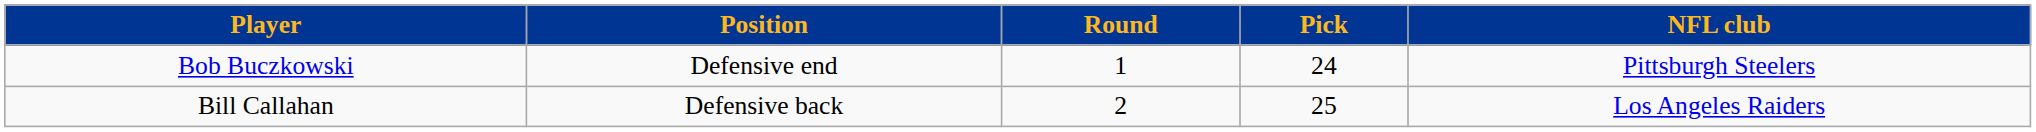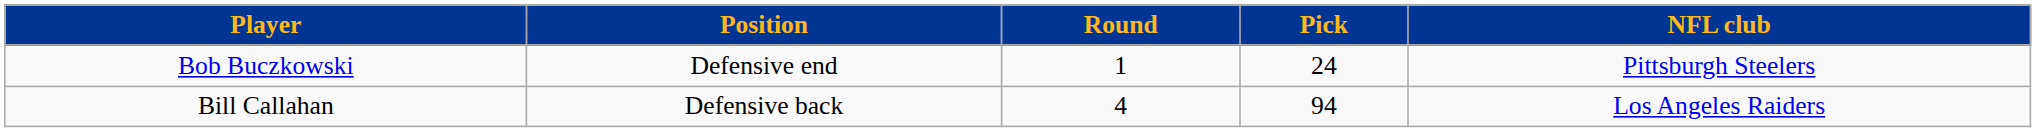 <table class="wikitable" style="width:80%;">
 <tr style="text-align:center; background:#003594; color:#ffb81c;">
 <td><strong>Player</strong></td>
 <td><strong>Position</strong></td>
 <td><strong>Round</strong></td>
 <td><strong>Pick</strong></td>
 <td><strong>NFL club</strong></td>
 </tr>
 <tr style="text-align:center;" bgcolor="">
 <td><a href='#'>Bob Buczkowski</a></td>
 <td>Defensive end</td>
 <td>1</td>
 <td>24</td>
 <td><a href='#'>Pittsburgh Steelers</a></td>
 </tr>
 <tr style="text-align:center;" bgcolor="">
 <td>Bill Callahan</td>
 <td>Defensive back</td>
-<td>2</td>
-<td>25</td>
+<td>4</td>
+<td>94</td>
 <td><a href='#'>Los Angeles Raiders</a></td>
 </tr>
 </table>
